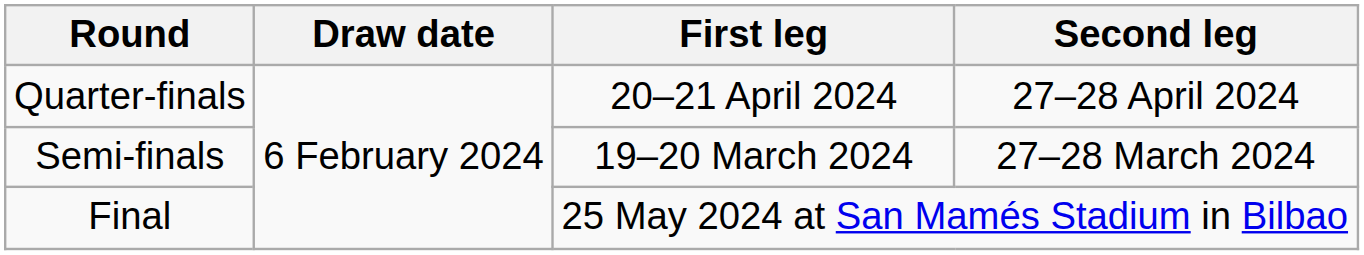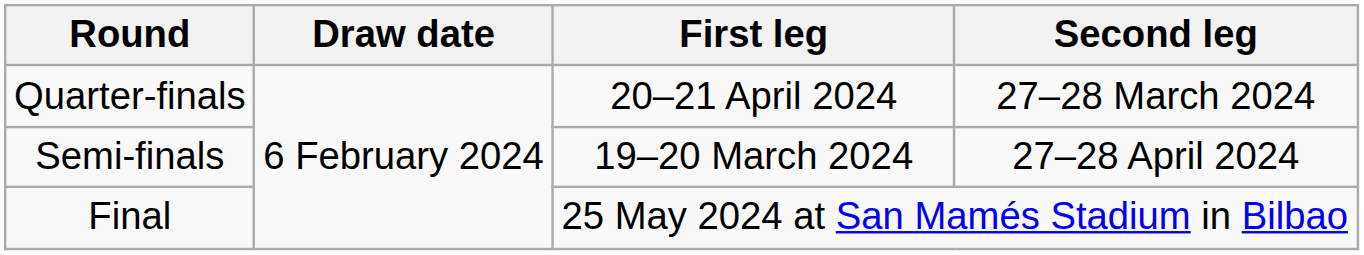 <table class="wikitable" style="text-align:center">
 <tr>
 <th>Round</th>
 <th>Draw date</th>
 <th>First leg</th>
 <th>Second leg</th>
 </tr>
 <tr>
 <td>Quarter-finals</td>
 <td rowspan="3">6 February 2024</td>
 <td>20–21 April 2024</td>
-<td>27–28 April 2024</td>
+<td>27–28 March 2024</td>
 </tr>
 <tr>
 <td>Semi-finals</td>
 <td>19–20 March 2024</td>
-<td>27–28 March 2024</td>
+<td>27–28 April 2024</td>
 </tr>
 <tr>
 <td>Final</td>
 <td colspan="2">25 May 2024 at <a href='#'>San Mamés Stadium</a> in <a href='#'>Bilbao</a></td>
 </tr>
 </table>
